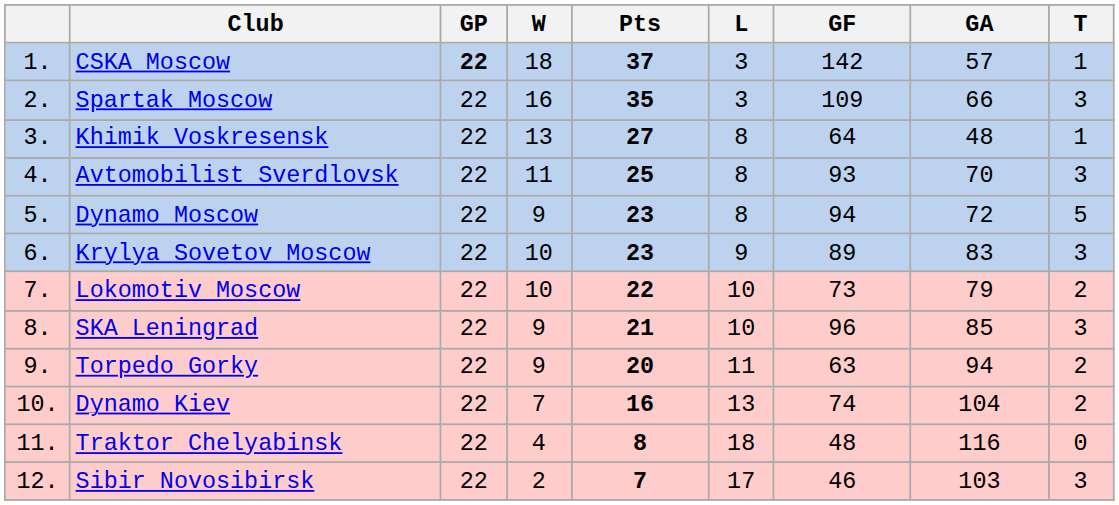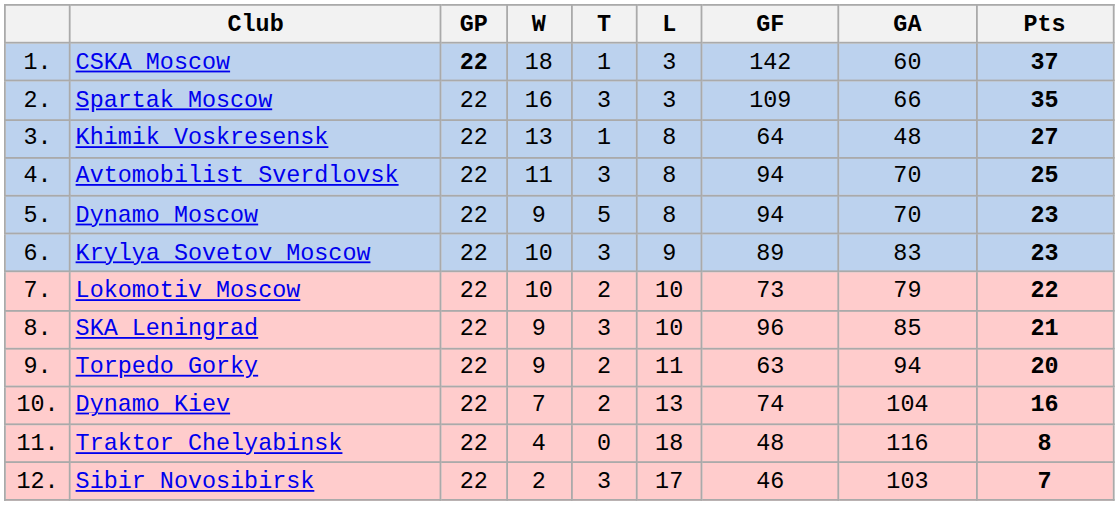 <table class="wikitable">
 <tr>
 <th width="30"></th>
 <th width="200">Club</th>
 <th width="30">GP</th>
 <th width="30">W</th>
-<th width="70">Pts</th>
+<th width="30">T</th>
 <th width="30">L</th>
 <th width="70">GF</th>
 <th width="70">GA</th>
-<th width="30">T</th>
+<th width="70">Pts</th>
 </tr>
 <tr bgcolor="#BCD2EE" align="center">
 <td>1.</td>
 <td align="left"><a href='#'>CSKA Moscow</a></td>
 <td><strong>22</strong></td>
 <td>18</td>
-<td><strong>37</strong></td>
+<td>1</td>
 <td>3</td>
 <td>142</td>
-<td>57</td>
-<td>1</td>
+<td>60</td>
+<td><strong>37</strong></td>
 </tr>
 <tr bgcolor="#BCD2EE" align="center">
 <td>2.</td>
 <td align="left"><a href='#'>Spartak Moscow</a></td>
 <td>22</td>
 <td>16</td>
-<td><strong>35</strong></td>
+<td>3</td>
 <td>3</td>
 <td>109</td>
 <td>66</td>
-<td>3</td>
+<td><strong>35</strong></td>
 </tr>
 <tr bgcolor="#BCD2EE" align="center">
 <td>3.</td>
 <td align="left"><a href='#'>Khimik Voskresensk</a></td>
 <td>22</td>
 <td>13</td>
-<td><strong>27</strong></td>
+<td>1</td>
 <td>8</td>
 <td>64</td>
 <td>48</td>
-<td>1</td>
+<td><strong>27</strong></td>
 </tr>
 <tr bgcolor="#BCD2EE" align="center">
 <td>4.</td>
 <td align="left"><a href='#'>Avtomobilist Sverdlovsk</a></td>
 <td>22</td>
 <td>11</td>
+<td>3</td>
+<td>8</td>
+<td>94</td>
+<td>70</td>
 <td><strong>25</strong></td>
-<td>8</td>
-<td>93</td>
-<td>70</td>
-<td>3</td>
 </tr>
 <tr bgcolor="#BCD2EE" align="center">
 <td>5.</td>
 <td align="left"><a href='#'>Dynamo Moscow</a></td>
 <td>22</td>
 <td>9</td>
-<td><strong>23</strong></td>
+<td>5</td>
 <td>8</td>
 <td>94</td>
-<td>72</td>
-<td>5</td>
+<td>70</td>
+<td><strong>23</strong></td>
 </tr>
 <tr bgcolor="#BCD2EE" align="center">
 <td>6.</td>
 <td align="left"><a href='#'>Krylya Sovetov Moscow</a></td>
 <td>22</td>
 <td>10</td>
-<td><strong>23</strong></td>
+<td>3</td>
 <td>9</td>
 <td>89</td>
 <td>83</td>
-<td>3</td>
+<td><strong>23</strong></td>
 </tr>
 <tr bgcolor="#FFCCCC" align="center">
 <td>7.</td>
 <td align="left"><a href='#'>Lokomotiv Moscow</a></td>
 <td>22</td>
 <td>10</td>
-<td><strong>22</strong></td>
+<td>2</td>
 <td>10</td>
 <td>73</td>
 <td>79</td>
-<td>2</td>
+<td><strong>22</strong></td>
 </tr>
 <tr bgcolor="#FFCCCC" align="center">
 <td>8.</td>
 <td align="left"><a href='#'>SKA Leningrad</a></td>
 <td>22</td>
 <td>9</td>
-<td><strong>21</strong></td>
+<td>3</td>
 <td>10</td>
 <td>96</td>
 <td>85</td>
-<td>3</td>
+<td><strong>21</strong></td>
 </tr>
 <tr bgcolor="#FFCCCC" align="center">
 <td>9.</td>
 <td align="left"><a href='#'>Torpedo Gorky</a></td>
 <td>22</td>
 <td>9</td>
-<td><strong>20</strong></td>
+<td>2</td>
 <td>11</td>
 <td>63</td>
 <td>94</td>
-<td>2</td>
+<td><strong>20</strong></td>
 </tr>
 <tr bgcolor="#FFCCCC" align="center">
 <td>10.</td>
 <td align="left"><a href='#'>Dynamo Kiev</a></td>
 <td>22</td>
 <td>7</td>
-<td><strong>16</strong></td>
+<td>2</td>
 <td>13</td>
 <td>74</td>
 <td>104</td>
-<td>2</td>
+<td><strong>16</strong></td>
 </tr>
 <tr bgcolor="#FFCCCC" align="center">
 <td>11.</td>
 <td align="left"><a href='#'>Traktor Chelyabinsk</a></td>
 <td>22</td>
 <td>4</td>
-<td><strong>8</strong></td>
+<td>0</td>
 <td>18</td>
 <td>48</td>
 <td>116</td>
-<td>0</td>
+<td><strong>8</strong></td>
 </tr>
 <tr bgcolor="#FFCCCC" align="center">
 <td>12.</td>
 <td align="left"><a href='#'>Sibir Novosibirsk</a></td>
 <td>22</td>
 <td>2</td>
-<td><strong>7</strong></td>
+<td>3</td>
 <td>17</td>
 <td>46</td>
 <td>103</td>
-<td>3</td>
+<td><strong>7</strong></td>
 </tr>
 </table>
